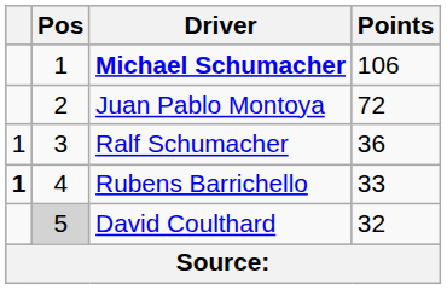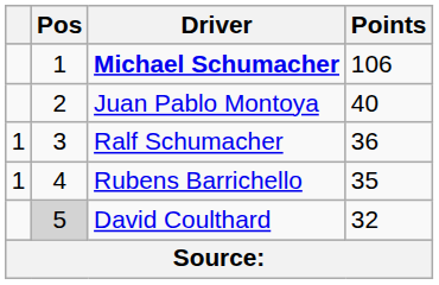 <table class="wikitable" style="font-size: 85%;">
 <tr>
 <th></th>
 <th>Pos</th>
 <th>Driver</th>
 <th>Points</th>
 </tr>
 <tr>
 <td></td>
 <td align="center">1</td>
 <td> <strong><a href='#'>Michael Schumacher</a></strong></td>
 <td>106</td>
 </tr>
 <tr>
 <td></td>
 <td align="center">2</td>
 <td> <a href='#'>Juan Pablo Montoya</a></td>
-<td>72</td>
+<td>40</td>
 </tr>
 <tr>
 <td> 1</td>
 <td align="center">3</td>
 <td> <a href='#'>Ralf Schumacher</a></td>
 <td>36</td>
 </tr>
 <tr>
-<td><strong> 1</strong></td>
+<td> 1</td>
 <td align="center">4</td>
 <td> <a href='#'>Rubens Barrichello</a></td>
-<td>33</td>
+<td>35</td>
 </tr>
 <tr>
 <td></td>
 <td align="center" style="background: lightgrey;">5</td>
 <td> <a href='#'>David Coulthard</a></td>
 <td>32</td>
 </tr>
 <tr>
 <th colspan=4>Source: </th>
 </tr>
 </table>
